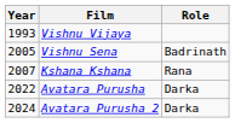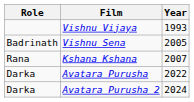 <table class="wikitable sortable">
 <tr>
+<th>Role</th>
+<th>Film</th>
 <th>Year</th>
-<th>Film</th>
-<th>Role</th>
 </tr>
 <tr>
+<td></td>
+<td><em><a href='#'>Vishnu Vijaya</a></em></td>
 <td>1993</td>
-<td><em><a href='#'>Vishnu Vijaya</a></em></td>
-<td></td>
 </tr>
 <tr>
+<td>Badrinath</td>
+<td><em><a href='#'>Vishnu Sena</a></em></td>
 <td>2005</td>
-<td><em><a href='#'>Vishnu Sena</a></em></td>
-<td>Badrinath</td>
 </tr>
 <tr>
+<td>Rana</td>
+<td><em><a href='#'>Kshana Kshana</a></em></td>
 <td>2007</td>
-<td><em><a href='#'>Kshana Kshana</a></em></td>
-<td>Rana</td>
 </tr>
 <tr>
+<td>Darka</td>
+<td><em><a href='#'>Avatara Purusha</a></em></td>
 <td>2022</td>
-<td><em><a href='#'>Avatara Purusha</a></em></td>
-<td>Darka</td>
 </tr>
 <tr>
+<td>Darka</td>
+<td><em><a href='#'>Avatara Purusha 2</a></em></td>
 <td>2024</td>
-<td><em><a href='#'>Avatara Purusha 2</a></em></td>
-<td>Darka</td>
 </tr>
 </table>
